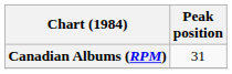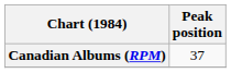 <table class="wikitable sortable plainrowheaders" style="text-align:center">
 <tr>
 <th scope="col">Chart (1984)</th>
 <th scope="col">Peak<br> position</th>
 </tr>
 <tr>
 <th scope="row">Canadian Albums (<em><a href='#'>RPM</a></em>)</th>
-<td>31</td>
+<td>37</td>
 </tr>
 <tr>
 </tr>
 <tr>
 </tr>
 </table>
